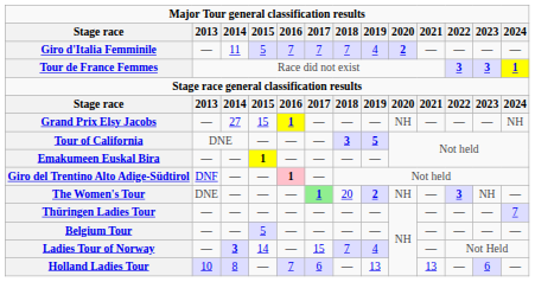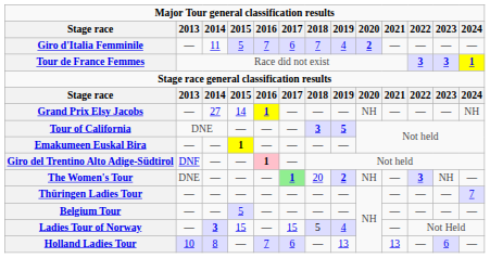 <table class="wikitable plainrowheaders">
 <tr>
 <td colspan="16" align="center"><strong>Major Tour general classification results</strong></td>
 </tr>
 <tr style="background:#EEEEEE;">
 <th>Stage race</th>
 <th>2013</th>
 <th>2014</th>
 <th>2015</th>
 <th>2016</th>
 <th>2017</th>
 <th>2018</th>
 <th>2019</th>
 <th>2020</th>
 <th>2021</th>
 <th>2022</th>
 <th>2023</th>
 <th>2024</th>
 </tr>
 <tr style="text-align:center;">
 <th scope="row"><a href='#'>Giro d'Italia Femminile</a></th>
 <td>—</td>
 <td><a href='#'>11</a></td>
 <td style="background:#ddf;"><a href='#'>5</a></td>
 <td style="background:#ddf;"><a href='#'>7</a></td>
-<td style="background:#ddf;"><a href='#'>7</a></td>
+<td style="background:#ddf;"><a href='#'>6</a></td>
 <td style="background:#ddf;"><a href='#'>7</a></td>
 <td style="background:#ddf;"><a href='#'>4</a></td>
 <td style="background:#ddf;"><a href='#'><strong>2</strong></a></td>
 <td>—</td>
 <td>—</td>
 <td>—</td>
 <td>—</td>
 </tr>
 <tr style="text-align:center;">
 <th scope="row"><a href='#'>Tour de France Femmes</a></th>
 <td style="color:#4d4d4d;" colspan=9>Race did not exist</td>
 <td style="background:#ddf;"><a href='#'><strong>3</strong></a></td>
 <td style="background:#ddf;"><a href='#'><strong>3</strong></a></td>
 <td style="background:yellow;"><a href='#'><strong>1</strong></a></td>
 </tr>
 <tr style="text-align:center;">
 <td colspan="16" align="center"><strong>Stage race general classification results</strong></td>
 </tr>
 <tr style="background:#EEEEEE;">
 <th>Stage race</th>
 <th>2013</th>
 <th>2014</th>
 <th>2015</th>
 <th>2016</th>
 <th>2017</th>
 <th>2018</th>
 <th>2019</th>
 <th>2020</th>
 <th>2021</th>
 <th>2022</th>
 <th>2023</th>
 <th>2024</th>
 </tr>
 <tr style="text-align:center;">
 <th scope="row"><a href='#'>Grand Prix Elsy Jacobs</a></th>
 <td>—</td>
 <td><a href='#'>27</a></td>
-<td><a href='#'>15</a></td>
+<td><a href='#'>14</a></td>
 <td style="background:yellow;"><a href='#'><strong>1</strong></a></td>
 <td>—</td>
 <td>—</td>
 <td>—</td>
 <td style="color:#4d4d4d;">NH</td>
 <td>—</td>
 <td>—</td>
 <td>—</td>
 <td style="color:#4d4d4d;">NH</td>
 </tr>
 <tr style="text-align:center;">
 <th scope="row"><a href='#'>Tour of California</a></th>
 <td style="color:#4d4d4d;" colspan=2>DNE</td>
 <td>—</td>
 <td>—</td>
 <td>—</td>
 <td style="background:#ddf;"><a href='#'><strong>3</strong></a></td>
 <td style="background:#ddf;"><strong><a href='#'>5</a></strong></td>
 <td colspan="5" rowspan="2" style="color:#4d4d4d;">Not held</td>
 </tr>
 <tr style="text-align:center;">
 <th scope="row"><a href='#'>Emakumeen Euskal Bira</a></th>
 <td>—</td>
 <td>—</td>
 <td style="background:yellow;"><strong>1</strong></td>
 <td>—</td>
 <td>—</td>
 <td>—</td>
 <td>—</td>
 </tr>
 <tr style="text-align:center;">
 <th scope="row"><a href='#'>Giro del Trentino Alto Adige-Südtirol</a></th>
 <td><a href='#'>DNF</a></td>
 <td>—</td>
 <td>—</td>
 <td style="background:pink;"><strong>1</strong></td>
 <td>—</td>
 <td colspan="7" style="color:#4d4d4d;">Not held</td>
 </tr>
 <tr style="text-align:center;">
 <th scope="row"><a href='#'>The Women's Tour</a></th>
 <td style="color:#4d4d4d;">DNE</td>
 <td>—</td>
 <td>—</td>
 <td>—</td>
 <td style="background:lightgreen;"><a href='#'><strong>1</strong></a></td>
 <td><a href='#'>20</a></td>
 <td style="background:#ddf;"><a href='#'><strong>2</strong></a></td>
 <td style="color:#4d4d4d;">NH</td>
 <td>—</td>
 <td style="background:#ddf;"><a href='#'><strong>3</strong></a></td>
 <td style="color:#4d4d4d;">NH</td>
 <td>—</td>
 </tr>
 <tr style="text-align:center;">
 <th scope="row"><a href='#'>Thüringen Ladies Tour</a></th>
 <td>—</td>
 <td>—</td>
 <td>—</td>
 <td>—</td>
 <td>—</td>
 <td>—</td>
 <td>—</td>
 <td style="color:#4d4d4d;" rowspan=4>NH</td>
 <td>—</td>
 <td>—</td>
 <td>—</td>
 <td style="background:#ddf;"><a href='#'>7</a></td>
 </tr>
 <tr style="text-align:center;">
 <th scope="row"><a href='#'>Belgium Tour</a></th>
 <td>—</td>
 <td>—</td>
 <td style="background:#ddf;"><a href='#'>5</a></td>
 <td>—</td>
 <td>—</td>
 <td>—</td>
 <td>—</td>
 <td>—</td>
 <td>—</td>
 <td>—</td>
 <td>—</td>
 </tr>
 <tr style="text-align:center;">
 <th scope="row"><a href='#'>Ladies Tour of Norway</a></th>
 <td>—</td>
 <td style="background:#ddf;"><a href='#'><strong>3</strong></a></td>
-<td><a href='#'>14</a></td>
+<td><a href='#'>15</a></td>
 <td>—</td>
 <td><a href='#'>15</a></td>
-<td style="background:#ddf;"><a href='#'>7</a></td>
+<td style="background:#ddf;">5</td>
 <td style="background:#ddf;"><a href='#'>4</a></td>
 <td>—</td>
 <td style="color:#4d4d4d;"  colspan=3>Not Held</td>
 </tr>
 <tr style="text-align:center;">
 <th scope="row"><a href='#'>Holland Ladies Tour</a></th>
 <td style="background:#ddf;"><a href='#'>10</a></td>
 <td style="background:#ddf;"><a href='#'>8</a></td>
 <td>—</td>
 <td style="background:#ddf;"><a href='#'>7</a></td>
 <td style="background:#ddf;"><a href='#'>6</a></td>
 <td>—</td>
 <td><a href='#'>13</a></td>
 <td><a href='#'>13</a></td>
 <td>—</td>
 <td style="background:#ddf;"><a href='#'>6</a></td>
 <td>—</td>
 </tr>
 </table>
